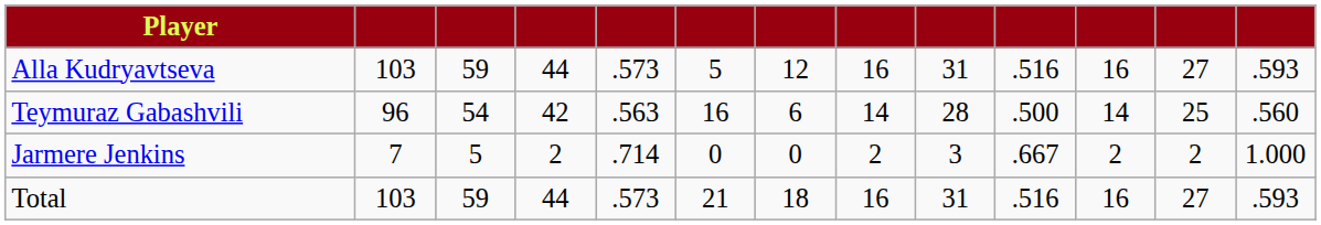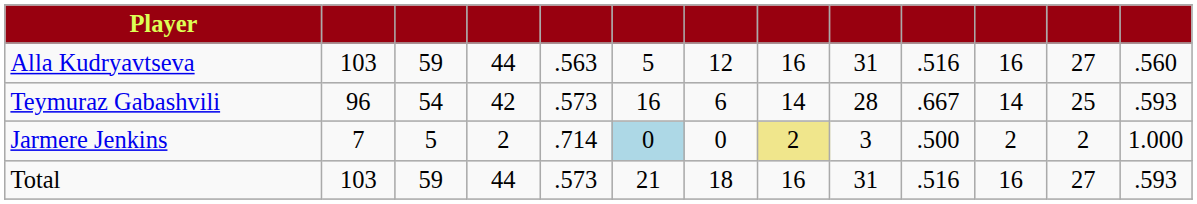 <table class="wikitable" style="text-align:center">
 <tr>
 <th style="background:#98000F; color:#DDFF55" width="200px">Player</th>
 <th style="background:#98000F; color:#DDFF55" width="40px"></th>
 <th style="background:#98000F; color:#DDFF55" width="40px"></th>
 <th style="background:#98000F; color:#DDFF55" width="40px"></th>
 <th style="background:#98000F; color:#DDFF55" width="40px"></th>
 <th style="background:#98000F; color:#DDFF55" width="40px"></th>
 <th style="background:#98000F; color:#DDFF55" width="40px"></th>
 <th style="background:#98000F; color:#DDFF55" width="40px"></th>
 <th style="background:#98000F; color:#DDFF55" width="40px"></th>
 <th style="background:#98000F; color:#DDFF55" width="40px"></th>
 <th style="background:#98000F; color:#DDFF55" width="40px"></th>
 <th style="background:#98000F; color:#DDFF55" width="40px"></th>
 <th style="background:#98000F; color:#DDFF55" width="40px"></th>
 </tr>
 <tr>
 <td style="text-align:left"><a href='#'>Alla Kudryavtseva</a></td>
 <td>103</td>
 <td>59</td>
 <td>44</td>
-<td>.573</td>
+<td>.563</td>
 <td>5</td>
 <td>12</td>
 <td>16</td>
 <td>31</td>
 <td>.516</td>
 <td>16</td>
 <td>27</td>
-<td>.593</td>
+<td>.560</td>
 </tr>
 <tr>
 <td style="text-align:left"><a href='#'>Teymuraz Gabashvili</a></td>
 <td>96</td>
 <td>54</td>
 <td>42</td>
-<td>.563</td>
+<td>.573</td>
 <td>16</td>
 <td>6</td>
 <td>14</td>
 <td>28</td>
-<td>.500</td>
+<td>.667</td>
 <td>14</td>
 <td>25</td>
-<td>.560</td>
+<td>.593</td>
 </tr>
 <tr>
 <td style="text-align:left"><a href='#'>Jarmere Jenkins</a></td>
 <td>7</td>
 <td>5</td>
 <td>2</td>
 <td>.714</td>
+<td style="background: lightblue;">0</td>
 <td>0</td>
-<td>0</td>
-<td>2</td>
+<td style="background: khaki;">2</td>
 <td>3</td>
-<td>.667</td>
+<td>.500</td>
 <td>2</td>
 <td>2</td>
 <td>1.000</td>
 </tr>
 <tr>
 <td style="text-align:left">Total</td>
 <td>103</td>
 <td>59</td>
 <td>44</td>
 <td>.573</td>
 <td>21</td>
 <td>18</td>
 <td>16</td>
 <td>31</td>
 <td>.516</td>
 <td>16</td>
 <td>27</td>
 <td>.593</td>
 </tr>
 </table>
